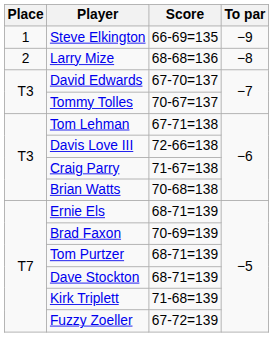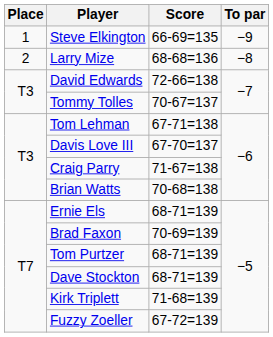 <table class="wikitable">
 <tr>
 <th>Place</th>
 <th>Player</th>
 <th>Score</th>
 <th>To par</th>
 </tr>
 <tr>
 <td align=center>1</td>
 <td> <a href='#'>Steve Elkington</a></td>
 <td align=center>66-69=135</td>
 <td align=center>−9</td>
 </tr>
 <tr>
 <td align=center>2</td>
 <td> <a href='#'>Larry Mize</a></td>
 <td align=center>68-68=136</td>
 <td align=center>−8</td>
 </tr>
 <tr>
 <td rowspan=2 align=center>T3</td>
 <td> <a href='#'>David Edwards</a></td>
-<td align=center>67-70=137</td>
+<td align=center>72-66=138</td>
 <td rowspan=2  align=center>−7</td>
 </tr>
 <tr>
 <td> <a href='#'>Tommy Tolles</a></td>
 <td align=center>70-67=137</td>
 </tr>
 <tr>
 <td rowspan=4 align=center>T3</td>
 <td> <a href='#'>Tom Lehman</a></td>
 <td align=center>67-71=138</td>
 <td rowspan=4 align=center>−6</td>
 </tr>
 <tr>
 <td> <a href='#'>Davis Love III</a></td>
-<td align=center>72-66=138</td>
+<td align=center>67-70=137</td>
 </tr>
 <tr>
 <td> <a href='#'>Craig Parry</a></td>
 <td align=center>71-67=138</td>
 </tr>
 <tr>
 <td> <a href='#'>Brian Watts</a></td>
 <td align=center>70-68=138</td>
 </tr>
 <tr>
 <td rowspan=6 align=center>T7</td>
 <td> <a href='#'>Ernie Els</a></td>
 <td align=center>68-71=139</td>
 <td rowspan=6 align=center>−5</td>
 </tr>
 <tr>
 <td> <a href='#'>Brad Faxon</a></td>
 <td align=center>70-69=139</td>
 </tr>
 <tr>
 <td> <a href='#'>Tom Purtzer</a></td>
 <td align=center>68-71=139</td>
 </tr>
 <tr>
 <td> <a href='#'>Dave Stockton</a></td>
 <td align=center>68-71=139</td>
 </tr>
 <tr>
 <td> <a href='#'>Kirk Triplett</a></td>
 <td align=center>71-68=139</td>
 </tr>
 <tr>
 <td> <a href='#'>Fuzzy Zoeller</a></td>
 <td align=center>67-72=139</td>
 </tr>
 </table>
